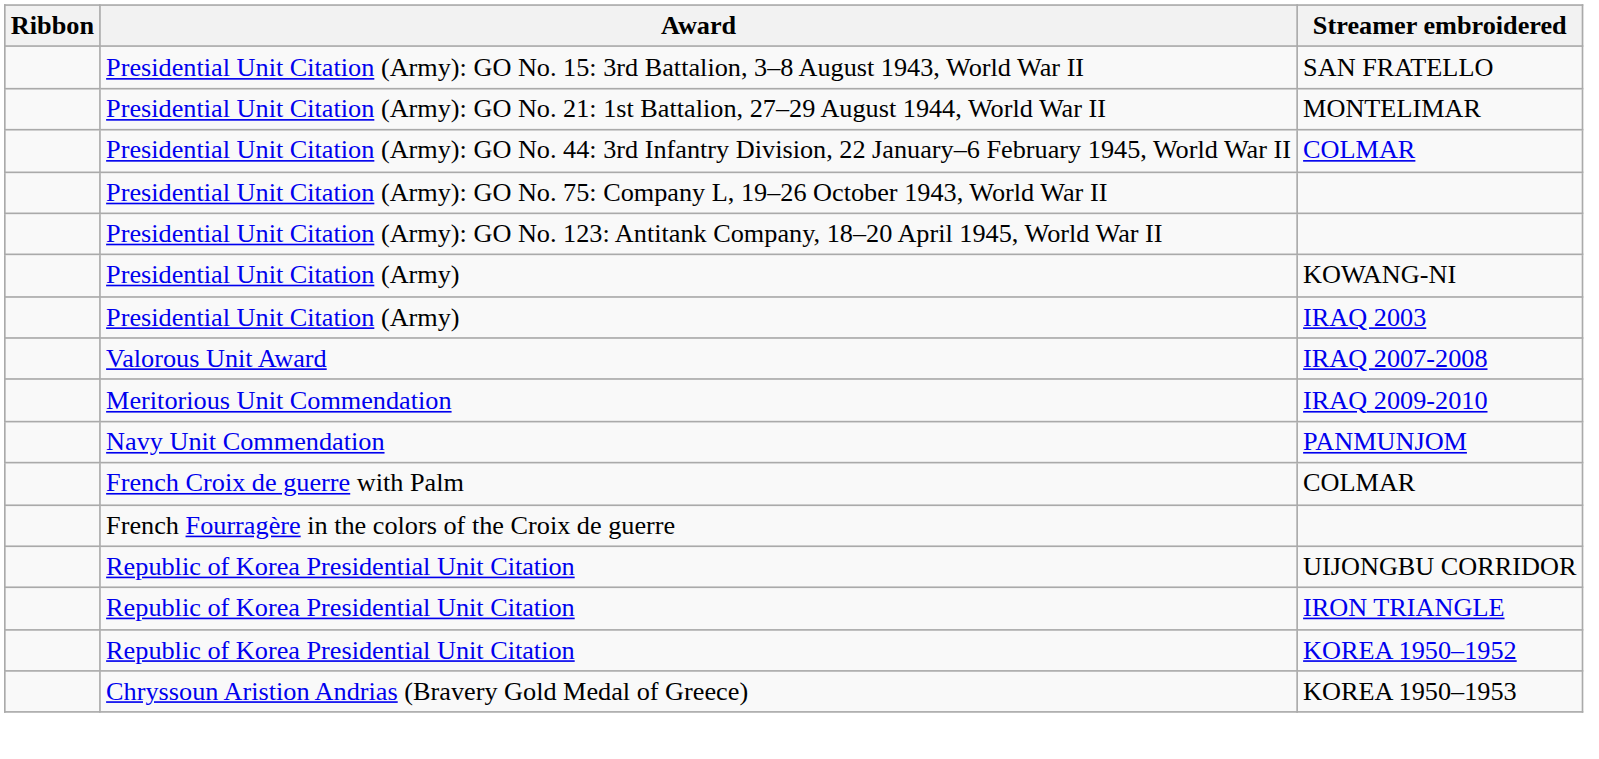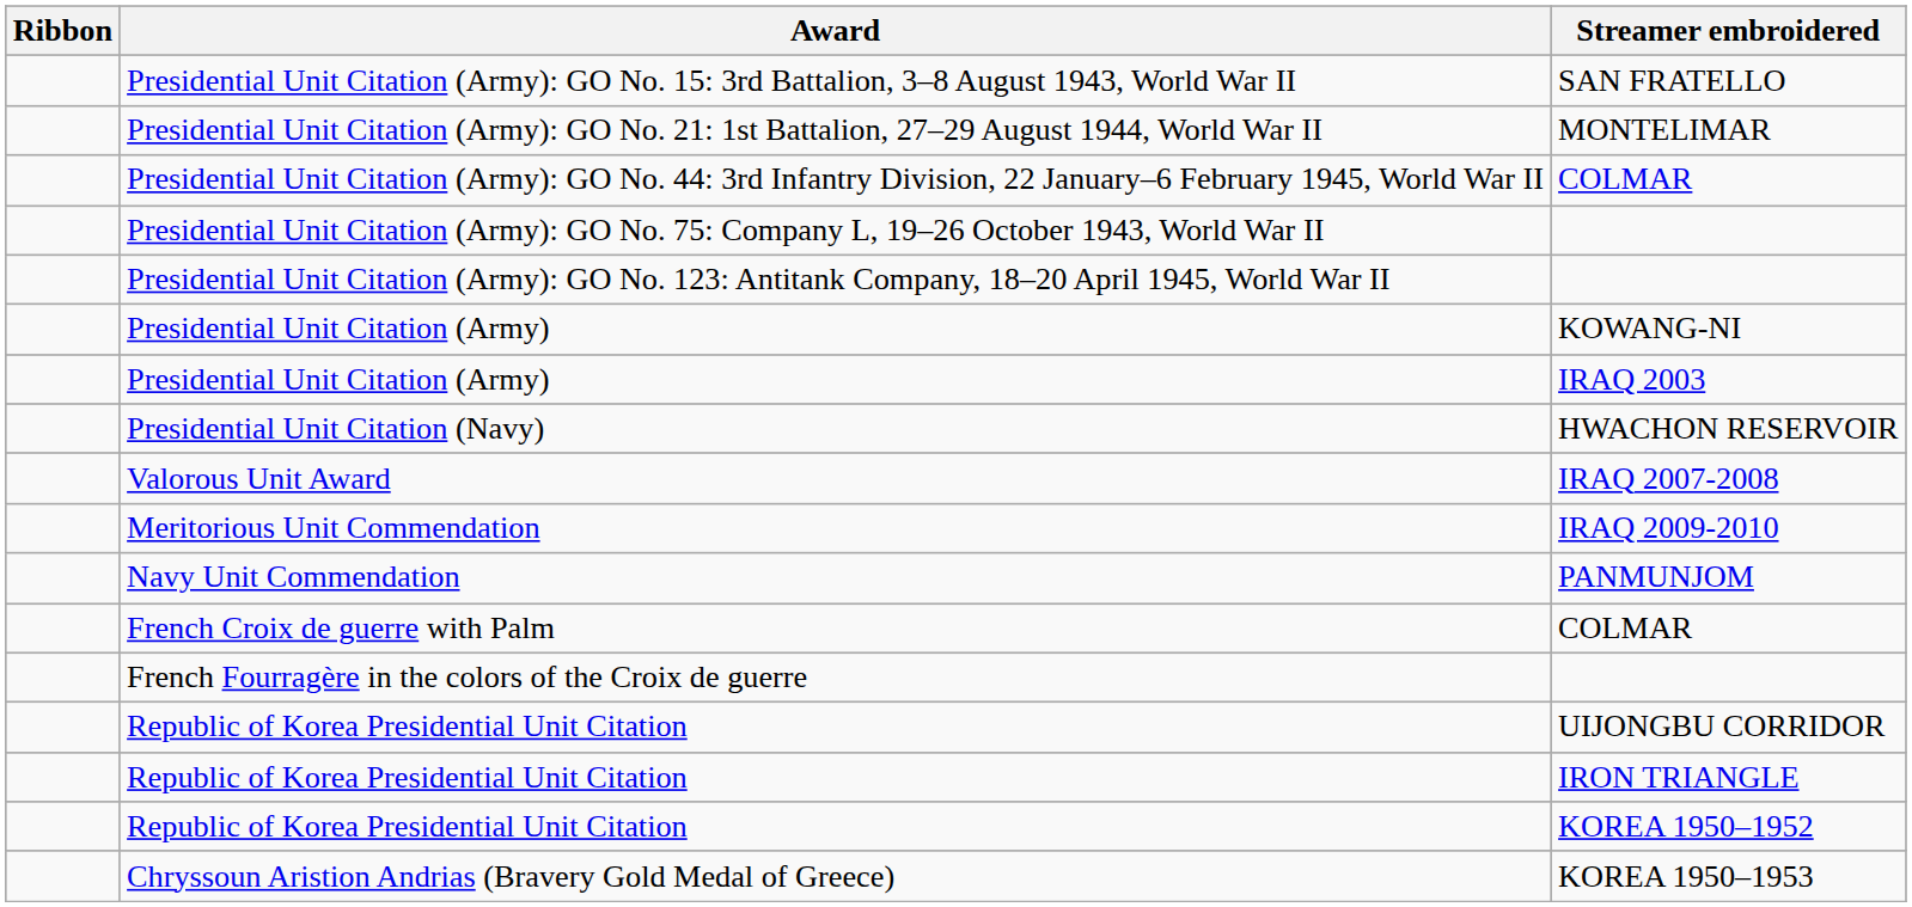 <table class="wikitable" style="float:left;">
 <tr style="background:#efefef;">
 <th>Ribbon</th>
 <th>Award</th>
 <th>Streamer embroidered</th>
 </tr>
 <tr>
 <td></td>
 <td><a href='#'>Presidential Unit Citation</a> (Army): GO No. 15: 3rd Battalion, 3–8 August 1943, World War II</td>
 <td>SAN FRATELLO</td>
 </tr>
 <tr>
 <td></td>
 <td><a href='#'>Presidential Unit Citation</a> (Army): GO No. 21: 1st Battalion, 27–29 August 1944, World War II</td>
 <td>MONTELIMAR</td>
 </tr>
 <tr>
 <td></td>
 <td><a href='#'>Presidential Unit Citation</a> (Army): GO No. 44: 3rd Infantry Division, 22 January–6 February 1945, World War II</td>
 <td><a href='#'>COLMAR</a></td>
 </tr>
 <tr>
 <td></td>
 <td><a href='#'>Presidential Unit Citation</a> (Army): GO No. 75: Company L, 19–26 October 1943, World War II</td>
 <td></td>
 </tr>
 <tr>
 <td></td>
 <td><a href='#'>Presidential Unit Citation</a> (Army): GO No. 123: Antitank Company, 18–20 April 1945, World War II</td>
 <td></td>
 </tr>
 <tr>
 <td></td>
 <td><a href='#'>Presidential Unit Citation</a> (Army)</td>
 <td>KOWANG-NI</td>
 </tr>
 <tr>
 <td></td>
 <td><a href='#'>Presidential Unit Citation</a> (Army)</td>
 <td><a href='#'>IRAQ 2003</a></td>
+</tr>
+<tr>
+<td></td>
+<td><a href='#'>Presidential Unit Citation</a> (Navy)</td>
+<td>HWACHON RESERVOIR</td>
 </tr>
 <tr>
 <td></td>
 <td><a href='#'>Valorous Unit Award</a></td>
 <td><a href='#'>IRAQ 2007-2008</a></td>
 </tr>
 <tr>
 <td></td>
 <td><a href='#'>Meritorious Unit Commendation</a></td>
 <td><a href='#'>IRAQ 2009-2010</a></td>
 </tr>
 <tr>
 <td></td>
 <td><a href='#'>Navy Unit Commendation</a></td>
 <td><a href='#'>PANMUNJOM</a></td>
 </tr>
 <tr>
 <td></td>
 <td><a href='#'>French Croix de guerre</a> with Palm</td>
 <td>COLMAR</td>
 </tr>
 <tr>
 <td></td>
 <td>French <a href='#'>Fourragère</a> in the colors of the Croix de guerre</td>
 <td></td>
 </tr>
 <tr>
 <td></td>
 <td><a href='#'>Republic of Korea Presidential Unit Citation</a></td>
 <td>UIJONGBU CORRIDOR</td>
 </tr>
 <tr>
 <td></td>
 <td><a href='#'>Republic of Korea Presidential Unit Citation</a></td>
 <td><a href='#'>IRON TRIANGLE</a></td>
 </tr>
 <tr>
 <td></td>
 <td><a href='#'>Republic of Korea Presidential Unit Citation</a></td>
 <td><a href='#'>KOREA 1950–1952</a></td>
 </tr>
 <tr>
 <td></td>
 <td><a href='#'>Chryssoun Aristion Andrias</a> (Bravery Gold Medal of Greece)</td>
 <td>KOREA 1950–1953</td>
 </tr>
 </table>
